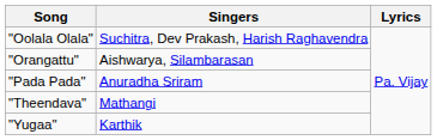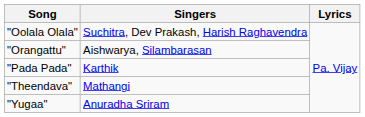 <table class="wikitable" style="font-size:95%;">
 <tr>
 <th>Song</th>
 <th>Singers</th>
 <th>Lyrics</th>
 </tr>
 <tr>
 <td>"Oolala Olala"</td>
 <td><a href='#'>Suchitra</a>, Dev Prakash, <a href='#'>Harish Raghavendra</a></td>
 <td rowspan=5><a href='#'>Pa. Vijay</a></td>
 </tr>
 <tr>
 <td>"Orangattu"</td>
 <td>Aishwarya, <a href='#'>Silambarasan</a></td>
 </tr>
 <tr>
 <td>"Pada Pada"</td>
-<td><a href='#'>Anuradha Sriram</a></td>
+<td><a href='#'>Karthik</a></td>
 </tr>
 <tr>
 <td>"Theendava"</td>
 <td><a href='#'>Mathangi</a></td>
 </tr>
 <tr>
 <td>"Yugaa"</td>
-<td><a href='#'>Karthik</a></td>
+<td><a href='#'>Anuradha Sriram</a></td>
 </tr>
 </table>
